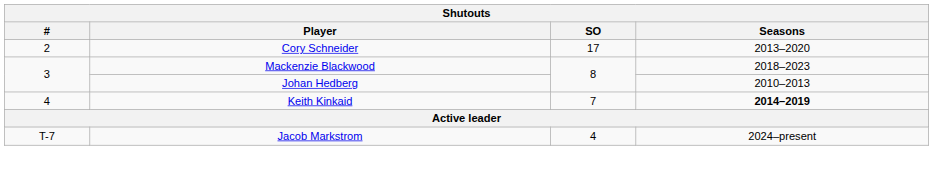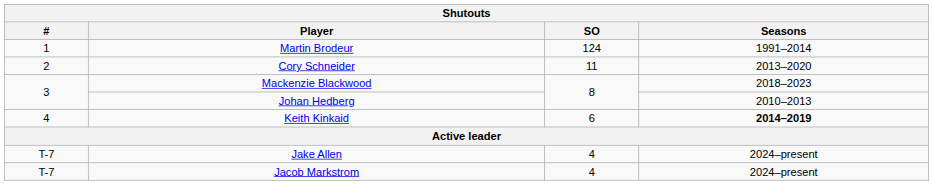 <table class="wikitable" style="text-align: center; font-size: 95%" width="80%">
 <tr>
 <th colspan="4">Shutouts</th>
 </tr>
 <tr>
 <th>#</th>
 <th>Player</th>
 <th>SO</th>
 <th>Seasons</th>
 </tr>
 <tr>
+<td>1</td>
+<td><a href='#'>Martin Brodeur</a></td>
+<td>124</td>
+<td>1991–2014</td>
+</tr>
+<tr>
 <td>2</td>
 <td><a href='#'>Cory Schneider</a></td>
-<td>17</td>
+<td>11</td>
 <td>2013–2020</td>
 </tr>
 <tr>
 <td rowspan="2">3</td>
 <td><a href='#'>Mackenzie Blackwood</a></td>
 <td rowspan="2">8</td>
 <td>2018–2023</td>
 </tr>
 <tr>
 <td><a href='#'>Johan Hedberg</a></td>
 <td>2010–2013</td>
 </tr>
 <tr>
 <td>4</td>
 <td><a href='#'>Keith Kinkaid</a></td>
-<td>7</td>
+<td>6</td>
 <td><strong>2014–2019</strong></td>
 </tr>
 <tr>
 <th colspan="4">Active leader</th>
+</tr>
+<tr>
+<td>T-7</td>
+<td><a href='#'>Jake Allen</a></td>
+<td>4</td>
+<td>2024–present</td>
 </tr>
 <tr>
 <td>T-7</td>
 <td><a href='#'>Jacob Markstrom</a></td>
 <td>4</td>
 <td>2024–present</td>
 </tr>
 </table>
